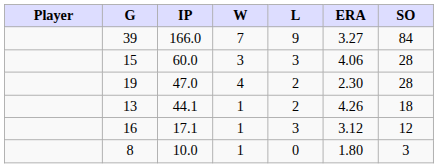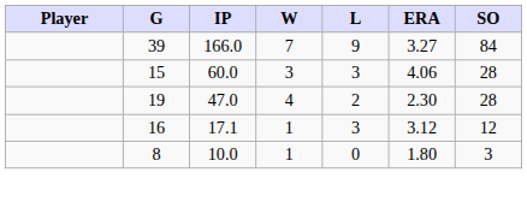 <table class="wikitable sortable">
 <tr>
 <th style="background:#ddf; width:16%;">Player</th>
 <th style="background:#ddf; width:9%;">G</th>
 <th style="background:#ddf; width:9%;">IP</th>
 <th style="background:#ddf; width:9%;">W</th>
 <th style="background:#ddf; width:9%;">L</th>
 <th style="background:#ddf; width:9%;">ERA</th>
 <th style="background:#ddf; width:9%;">SO</th>
 </tr>
 <tr style="text-align:center;">
 <td></td>
 <td>39</td>
 <td>166.0</td>
 <td>7</td>
 <td>9</td>
 <td>3.27</td>
 <td>84</td>
 </tr>
 <tr style="text-align:center;">
 <td></td>
 <td>15</td>
 <td>60.0</td>
 <td>3</td>
 <td>3</td>
 <td>4.06</td>
 <td>28</td>
 </tr>
 <tr style="text-align:center;">
 <td></td>
 <td>19</td>
 <td>47.0</td>
 <td>4</td>
 <td>2</td>
 <td>2.30</td>
 <td>28</td>
 </tr>
 <tr style="text-align:center;">
 <td></td>
-<td>13</td>
-<td>44.1</td>
-<td>1</td>
-<td>2</td>
-<td>4.26</td>
-<td>18</td>
-</tr>
-<tr style="text-align:center;">
-<td></td>
 <td>16</td>
 <td>17.1</td>
 <td>1</td>
 <td>3</td>
 <td>3.12</td>
 <td>12</td>
 </tr>
 <tr style="text-align:center;">
 <td></td>
 <td>8</td>
 <td>10.0</td>
 <td>1</td>
 <td>0</td>
 <td>1.80</td>
 <td>3</td>
 </tr>
 </table>
